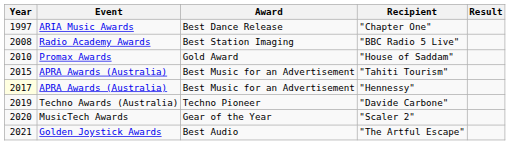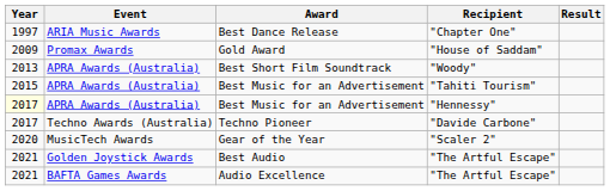 <table class="wikitable">
 <tr>
 <th width="40">Year</th>
 <th>Event</th>
 <th>Award</th>
 <th>Recipient</th>
 <th>Result</th>
 </tr>
 <tr>
 <td style="text-align:center;">1997</td>
 <td><a href='#'>ARIA Music Awards</a></td>
 <td>Best Dance Release</td>
 <td>"Chapter One"</td>
 <td></td>
 </tr>
 <tr>
-<td style="text-align:center;">2008</td>
-<td><a href='#'>Radio Academy Awards</a></td>
-<td>Best Station Imaging</td>
-<td>"BBC Radio 5 Live"</td>
+<td style="text-align:center;">2009</td>
+<td><a href='#'>Promax Awards</a></td>
+<td>Gold Award</td>
+<td>"House of Saddam"</td>
 <td></td>
 </tr>
 <tr>
-<td style="text-align:center;">2010</td>
-<td><a href='#'>Promax Awards</a></td>
-<td>Gold Award</td>
-<td>"House of Saddam"</td>
+<td style="text-align:center;">2013</td>
+<td><a href='#'>APRA Awards (Australia)</a></td>
+<td>Best Short Film Soundtrack</td>
+<td>"Woody"</td>
 <td></td>
 </tr>
 <tr>
 <td style="text-align:center;">2015</td>
 <td><a href='#'>APRA Awards (Australia)</a></td>
 <td>Best Music for an Advertisement</td>
 <td>"Tahiti Tourism"</td>
 <td></td>
 </tr>
 <tr>
 <td style="background: lightyellow; text-align:center;">2017</td>
 <td><a href='#'>APRA Awards (Australia)</a></td>
 <td>Best Music for an Advertisement</td>
 <td>"Hennessy"</td>
 <td></td>
 </tr>
 <tr>
-<td style="text-align:center;">2019</td>
+<td style="text-align:center;">2017</td>
 <td>Techno Awards (Australia)</td>
 <td>Techno Pioneer</td>
 <td>"Davide Carbone"</td>
 <td></td>
 </tr>
 <tr>
 <td style="text-align:center;">2020</td>
 <td>MusicTech Awards</td>
 <td>Gear of the Year</td>
 <td>"Scaler 2"</td>
 <td></td>
 </tr>
 <tr>
 <td style="text-align:center;">2021</td>
 <td><a href='#'>Golden Joystick Awards</a></td>
 <td>Best Audio</td>
 <td>"The Artful Escape"</td>
 <td></td>
 </tr>
+<tr>
+<td style="text-align:center;">2021</td>
+<td><a href='#'>BAFTA Games Awards</a></td>
+<td>Audio Excellence</td>
+<td>"The Artful Escape"</td>
+<td></td>
+</tr>
 </table>
